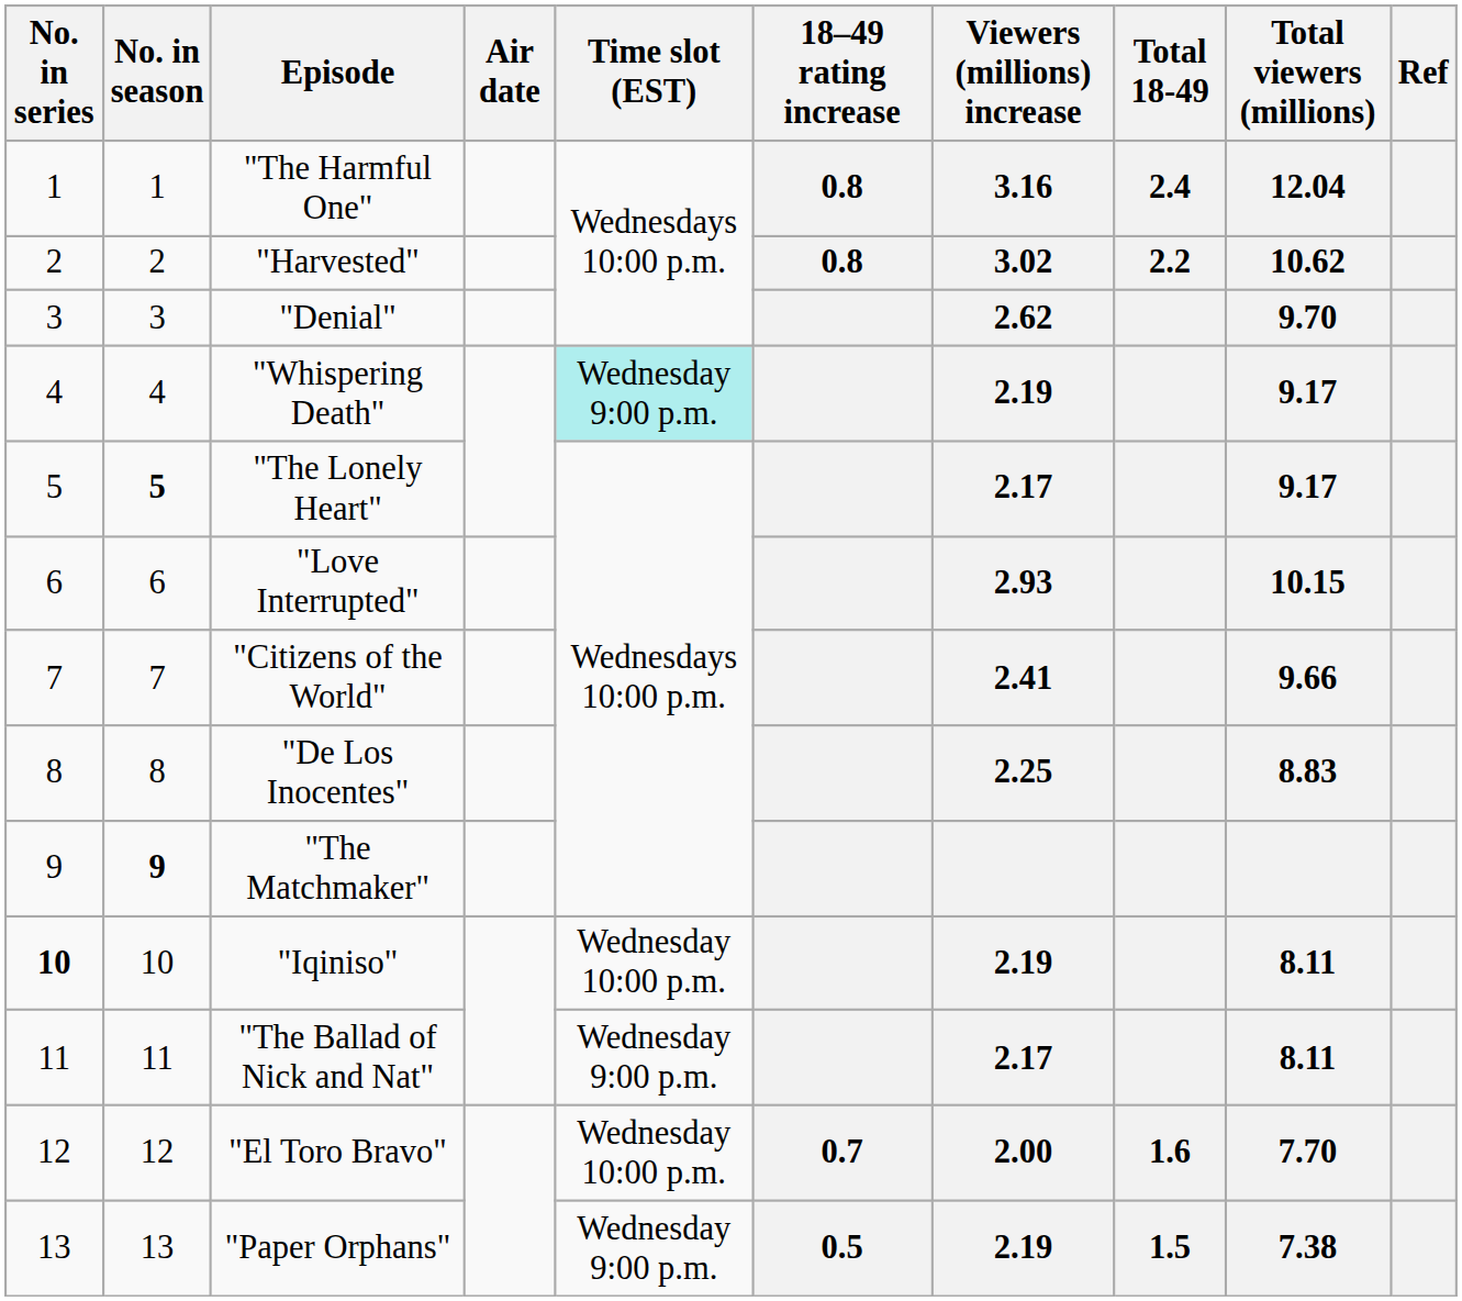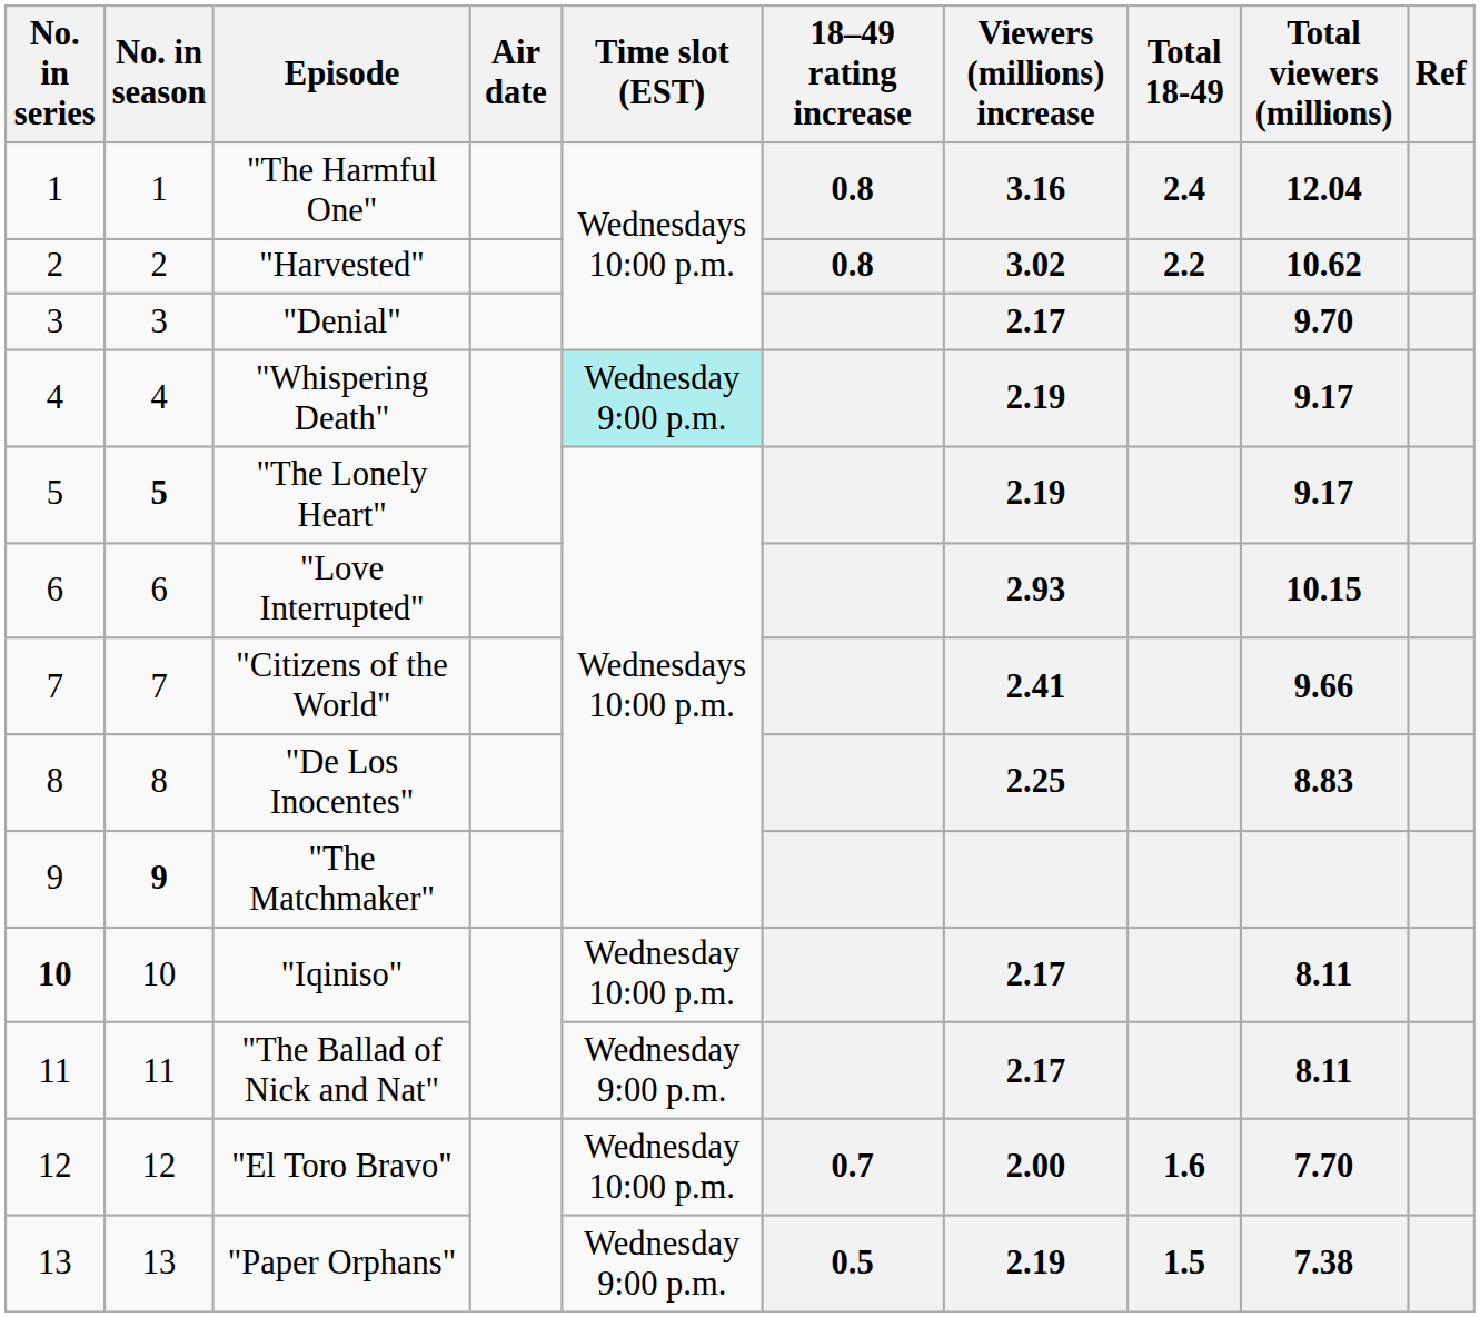 <table class="wikitable" style="font-size:90%; text-align:center; width: 100%; margin-left: auto; margin-right: auto;">
 <tr>
 <th>No. in<br>series</th>
 <th>No. in<br>season</th>
 <th>Episode</th>
 <th>Air date</th>
 <th>Time slot (EST)</th>
 <th>18–49 rating increase</th>
 <th>Viewers<br>(millions) increase</th>
 <th>Total 18-49</th>
 <th>Total viewers<br>(millions)</th>
 <th>Ref</th>
 </tr>
 <tr>
 <td style="text-align:center">1</td>
 <td style="text-align:center">1</td>
 <td>"The Harmful One"</td>
 <td></td>
 <td style="text-align:center" rowspan=3>Wednesdays<br>10:00 p.m.</td>
 <th style="text-align:center">0.8</th>
 <th style="text-align:center">3.16</th>
 <th style="text-align:center">2.4</th>
 <th style="text-align:center">12.04</th>
 <th></th>
 </tr>
 <tr>
 <td style="text-align:center">2</td>
 <td style="text-align:center">2</td>
 <td>"Harvested"</td>
 <td></td>
 <th style="text-align:center">0.8</th>
 <th style="text-align:center">3.02</th>
 <th style="text-align:center">2.2</th>
 <th style="text-align:center">10.62</th>
 <th></th>
 </tr>
 <tr>
 <td style="text-align:center">3</td>
 <td style="text-align:center">3</td>
 <td>"Denial"</td>
 <td></td>
 <th></th>
-<th style="text-align:center">2.62</th>
+<th style="text-align:center">2.17</th>
 <th></th>
 <th style="text-align:center">9.70</th>
 <th></th>
 </tr>
 <tr>
 <td style="text-align:center">4</td>
 <td style="text-align:center">4</td>
 <td>"Whispering Death"</td>
 <td style="text-align:center" rowspan="2"></td>
 <td style="background: paleturquoise; text-align:center" rowspan=1>Wednesday<br>9:00 p.m.</td>
 <th></th>
 <th style="text-align:center">2.19</th>
 <th></th>
 <th style="text-align:center">9.17</th>
 <th></th>
 </tr>
 <tr>
 <td style="text-align:center">5</td>
 <td style="text-align:center"><strong>5</strong></td>
 <td>"The Lonely Heart"</td>
 <td style="text-align:center" rowspan=5>Wednesdays<br>10:00 p.m.</td>
 <th></th>
-<th style="text-align:center">2.17</th>
+<th style="text-align:center">2.19</th>
 <th></th>
 <th style="text-align:center">9.17</th>
 <th></th>
 </tr>
 <tr>
 <td style="text-align:center">6</td>
 <td style="text-align:center">6</td>
 <td>"Love Interrupted"</td>
 <td></td>
 <th></th>
 <th style="text-align:center">2.93</th>
 <th></th>
 <th style="text-align:center">10.15</th>
 <th style="text-align:center"></th>
 </tr>
 <tr>
 <td style="text-align:center">7</td>
 <td style="text-align:center">7</td>
 <td>"Citizens of the World"</td>
 <td></td>
 <th></th>
 <th style="text-align:center">2.41</th>
 <th></th>
 <th style="text-align:center">9.66</th>
 <th></th>
 </tr>
 <tr>
 <td style="text-align:center">8</td>
 <td style="text-align:center">8</td>
 <td>"De Los Inocentes"</td>
 <td></td>
 <th></th>
 <th style="text-align:center">2.25</th>
 <th></th>
 <th style="text-align:center">8.83</th>
 <th></th>
 </tr>
 <tr>
 <td style="text-align:center">9</td>
 <td style="text-align:center"><strong>9</strong></td>
 <td>"The Matchmaker"</td>
 <td></td>
 <th></th>
 <th></th>
 <th></th>
 <th></th>
 <th></th>
 </tr>
 <tr>
 <td style="text-align:center"><strong>10</strong></td>
 <td style="text-align:center">10</td>
 <td>"Iqiniso"</td>
 <td style="text-align:center" rowspan="2"></td>
 <td style="text-align:center" rowspan=1>Wednesday<br>10:00 p.m.</td>
 <th></th>
-<th style="text-align:center">2.19</th>
+<th style="text-align:center">2.17</th>
 <th></th>
 <th style="text-align:center">8.11</th>
 <th></th>
 </tr>
 <tr>
 <td style="text-align:center">11</td>
 <td style="text-align:center">11</td>
 <td>"The Ballad of Nick and Nat"</td>
 <td style="text-align:center" rowspan=1>Wednesday<br>9:00 p.m.</td>
 <th></th>
 <th style="text-align:center">2.17</th>
 <th></th>
 <th style="text-align:center">8.11</th>
 <th></th>
 </tr>
 <tr>
 <td style="text-align:center">12</td>
 <td style="text-align:center">12</td>
 <td>"El Toro Bravo"</td>
 <td style="text-align:center" rowspan="2"></td>
 <td style="text-align:center" rowspan=1>Wednesday<br>10:00 p.m.</td>
 <th style="text-align:center">0.7</th>
 <th style="text-align:center">2.00</th>
 <th style="text-align:center">1.6</th>
 <th style="text-align:center">7.70</th>
 <th style="text-align:center"></th>
 </tr>
 <tr>
 <td style="text-align:center">13</td>
 <td style="text-align:center">13</td>
 <td>"Paper Orphans"</td>
 <td style="text-align:center" rowspan=1>Wednesday<br>9:00 p.m.</td>
 <th style="text-align:center">0.5</th>
 <th style="text-align:center">2.19</th>
 <th style="text-align:center">1.5</th>
 <th style="text-align:center">7.38</th>
 <th style="text-align:center"></th>
 </tr>
 </table>
